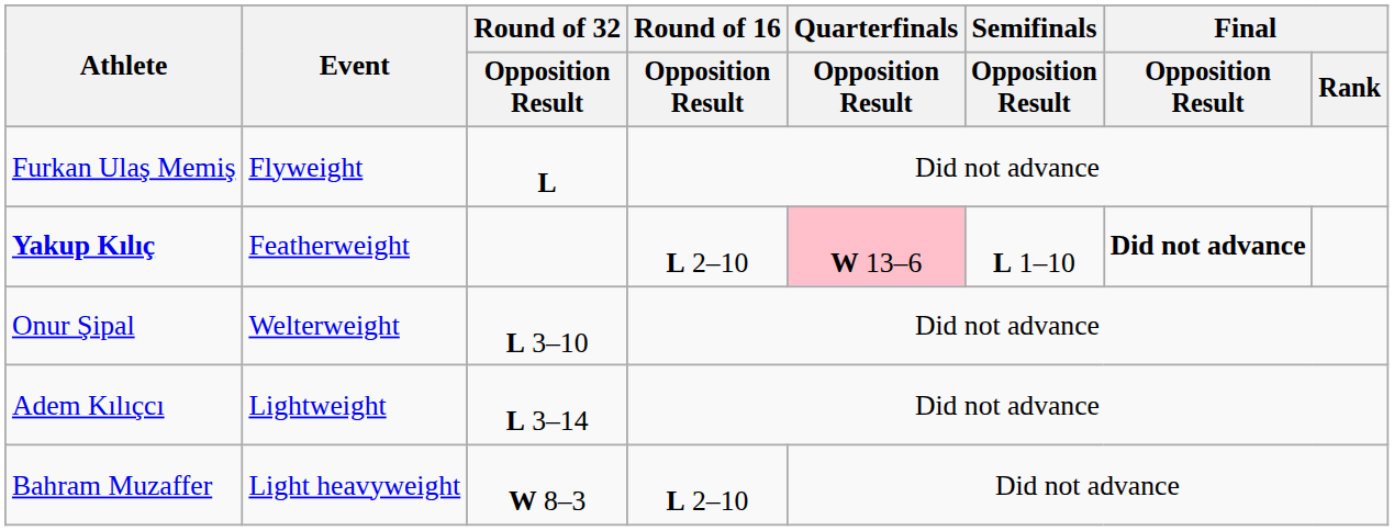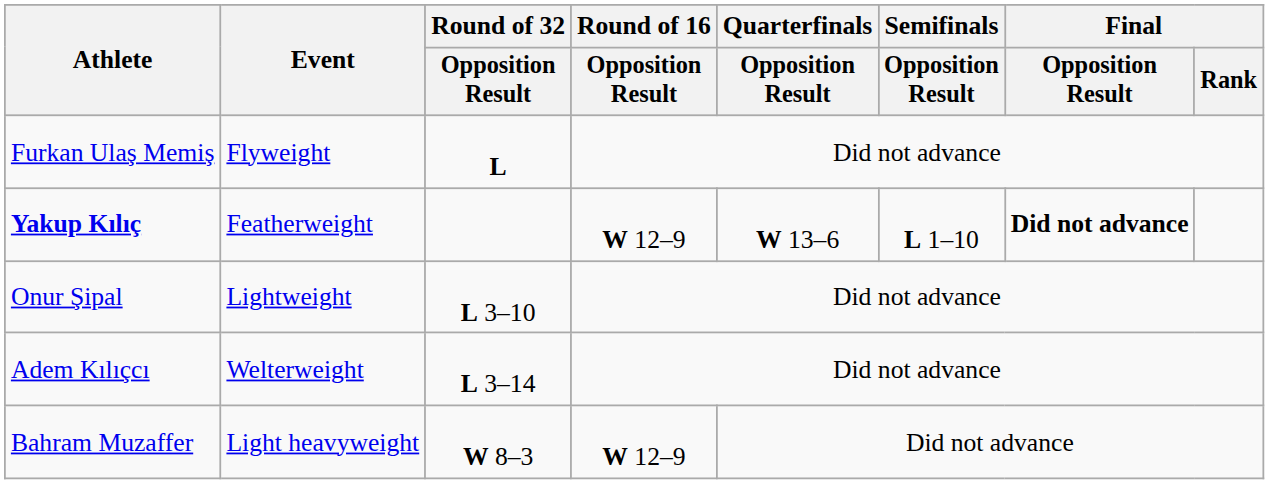 <table class="wikitable" border="1" style="font-size:90%">
 <tr>
 <th rowspan="2">Athlete</th>
 <th rowspan="2">Event</th>
 <th>Round of 32</th>
 <th>Round of 16</th>
 <th>Quarterfinals</th>
 <th>Semifinals</th>
 <th colspan=2>Final</th>
 </tr>
 <tr style="font-size:95%">
 <th>Opposition<br>Result</th>
 <th>Opposition<br>Result</th>
 <th>Opposition<br>Result</th>
 <th>Opposition<br>Result</th>
 <th>Opposition<br>Result</th>
 <th>Rank</th>
 </tr>
 <tr align=center>
 <td align=left><a href='#'>Furkan Ulaş Memiş</a></td>
 <td align=left><a href='#'>Flyweight</a></td>
 <td><br><strong>L</strong> </td>
 <td colspan=5>Did not advance</td>
 </tr>
 <tr align=center>
 <td align=left><strong><a href='#'>Yakup Kılıç</a></strong></td>
 <td align=left><a href='#'>Featherweight</a></td>
 <td></td>
-<td><br><strong>L</strong> 2–10</td>
-<td style="background: pink;"><br><strong>W</strong> 13–6</td>
+<td><br><strong>W</strong> 12–9</td>
+<td><br><strong>W</strong> 13–6</td>
 <td><br><strong>L</strong> 1–10</td>
 <td><strong>Did not advance</strong></td>
 <td></td>
 </tr>
 <tr align=center>
 <td align=left><a href='#'>Onur Şipal</a></td>
-<td align=left><a href='#'>Welterweight</a></td>
+<td align=left><a href='#'>Lightweight</a></td>
 <td><br><strong>L</strong> 3–10</td>
 <td colspan=5>Did not advance</td>
 </tr>
 <tr align=center>
 <td align=left><a href='#'>Adem Kılıçcı</a></td>
-<td align=left><a href='#'>Lightweight</a></td>
+<td align=left><a href='#'>Welterweight</a></td>
 <td><br><strong>L</strong> 3–14</td>
 <td colspan=5>Did not advance</td>
 </tr>
 <tr align=center>
 <td align=left><a href='#'>Bahram Muzaffer</a></td>
 <td align=left><a href='#'>Light heavyweight</a></td>
 <td><br><strong>W</strong> 8–3</td>
-<td><br><strong>L</strong> 2–10</td>
+<td><br><strong>W</strong> 12–9</td>
 <td colspan=4>Did not advance</td>
 </tr>
 </table>
